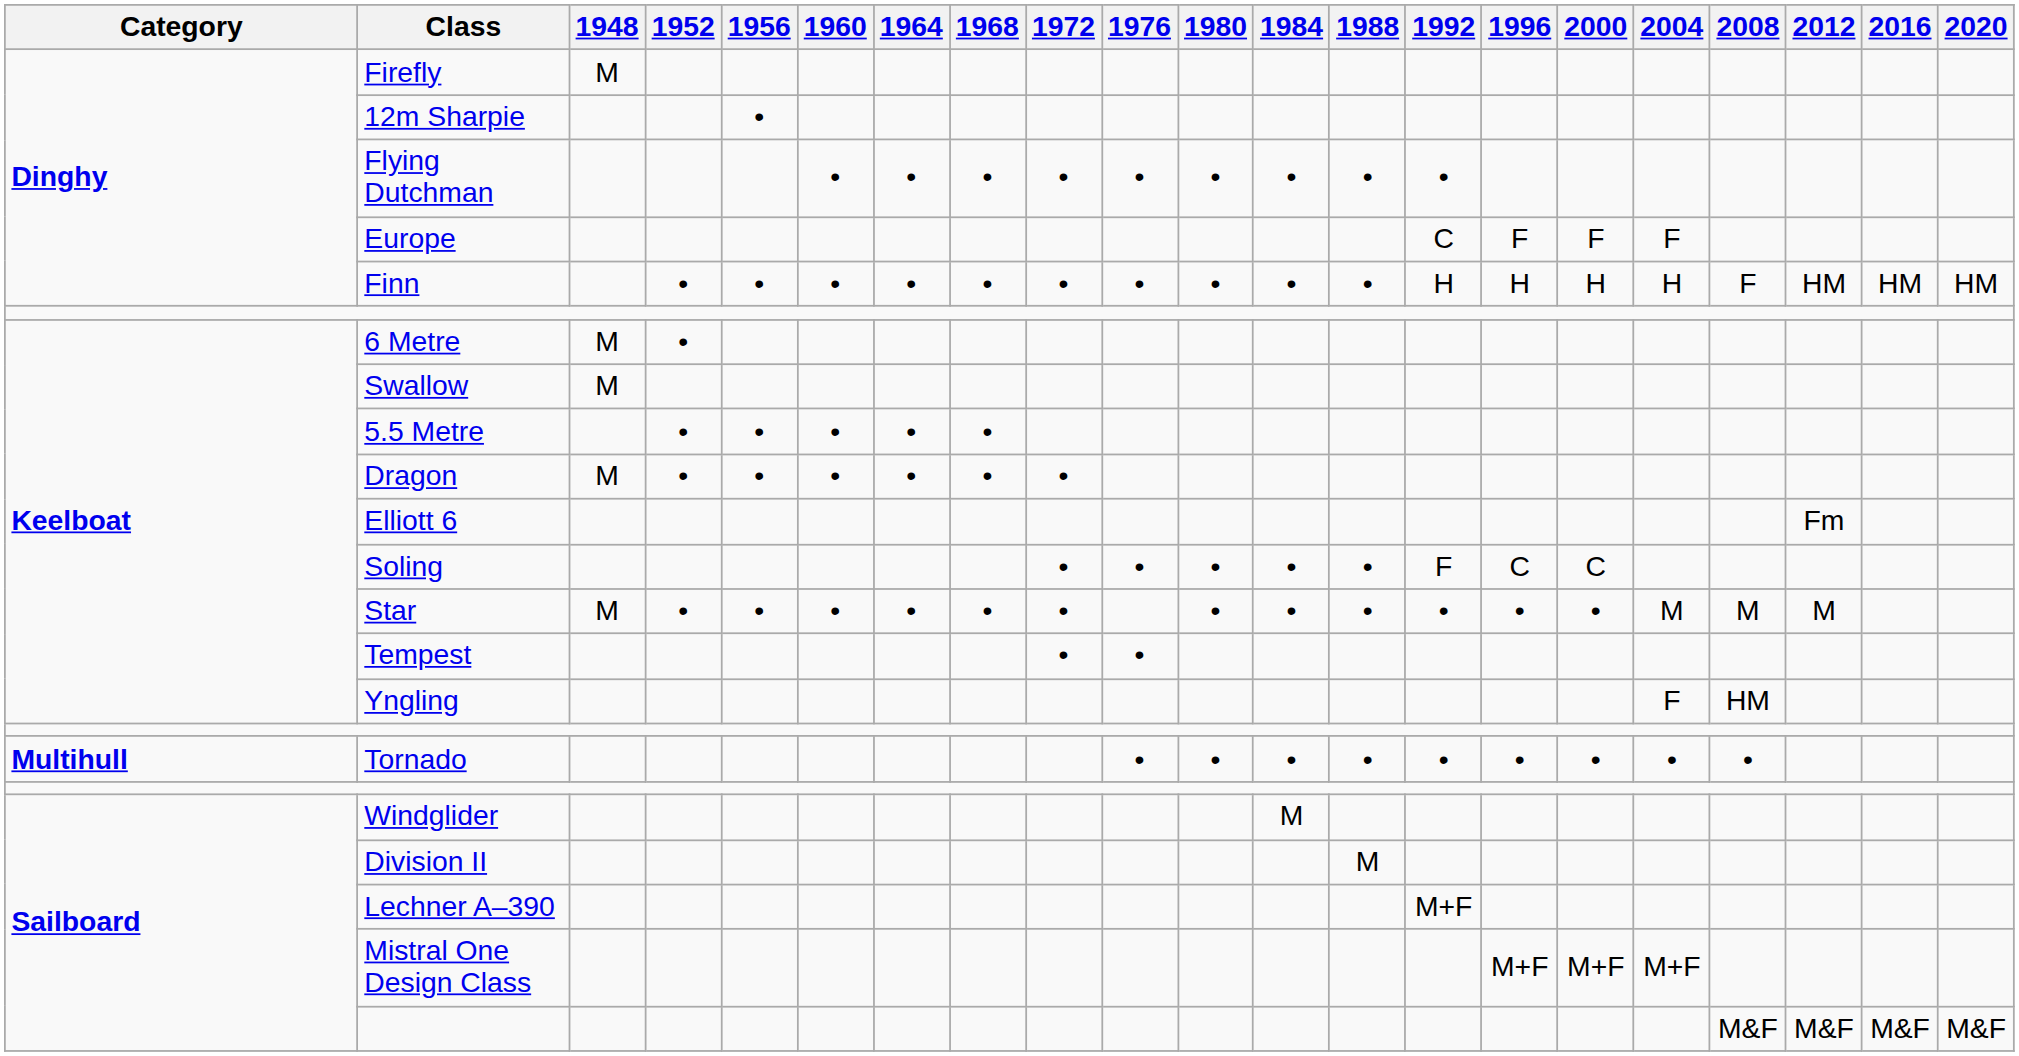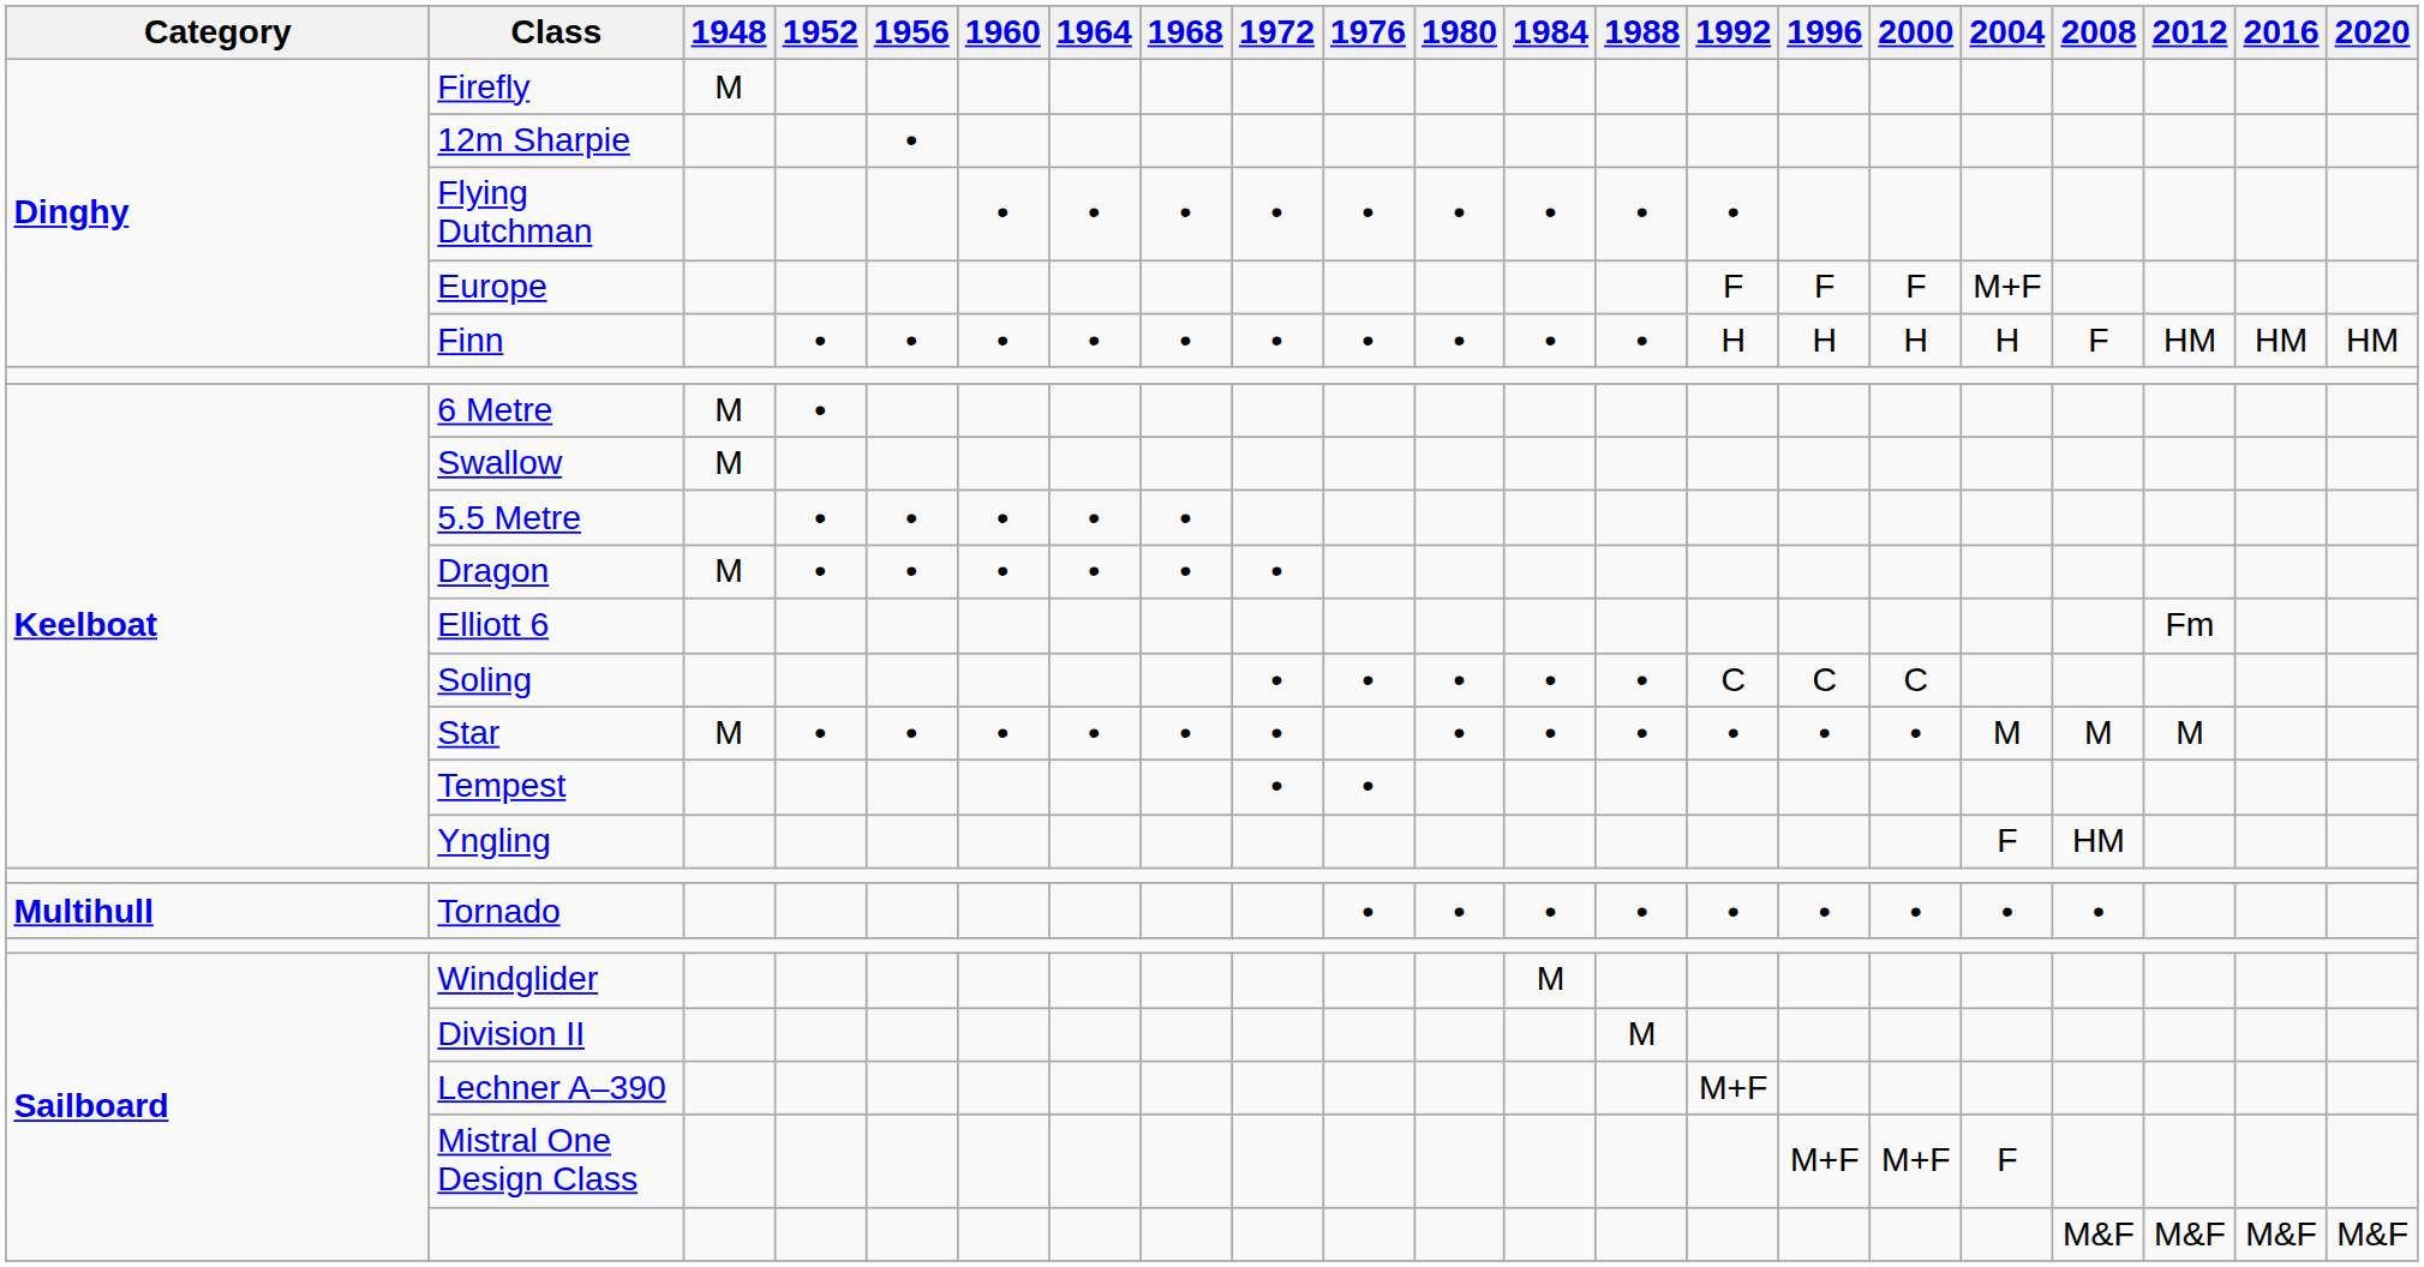 <table class="wikitable" style="text-align:center;">
 <tr>
 <th style="width:12em;">Category</th>
 <th style="width:7em;">Class</th>
 <th><a href='#'>1948</a></th>
 <th><a href='#'>1952</a></th>
 <th><a href='#'>1956</a></th>
 <th><a href='#'>1960</a></th>
 <th><a href='#'>1964</a></th>
 <th><a href='#'>1968</a></th>
 <th><a href='#'>1972</a></th>
 <th><a href='#'>1976</a></th>
 <th><a href='#'>1980</a></th>
 <th><a href='#'>1984</a></th>
 <th><a href='#'>1988</a></th>
 <th><a href='#'>1992</a></th>
 <th><a href='#'>1996</a></th>
 <th><a href='#'>2000</a></th>
 <th><a href='#'>2004</a></th>
 <th><a href='#'>2008</a></th>
 <th><a href='#'>2012</a></th>
 <th><a href='#'>2016</a></th>
 <th><a href='#'>2020</a></th>
 </tr>
 <tr>
 <td rowspan="5" align="left"><strong><a href='#'>Dinghy</a></strong></td>
 <td align="left"><a href='#'>Firefly</a></td>
 <td>M</td>
 <td></td>
 <td></td>
 <td></td>
 <td></td>
 <td></td>
 <td></td>
 <td></td>
 <td></td>
 <td></td>
 <td></td>
 <td></td>
 <td></td>
 <td></td>
 <td></td>
 <td></td>
 <td></td>
 <td></td>
 <td></td>
 </tr>
 <tr>
 <td align="left"><a href='#'>12m Sharpie</a></td>
 <td></td>
 <td></td>
 <td>•</td>
 <td></td>
 <td></td>
 <td></td>
 <td></td>
 <td></td>
 <td></td>
 <td></td>
 <td></td>
 <td></td>
 <td></td>
 <td></td>
 <td></td>
 <td></td>
 <td></td>
 <td></td>
 <td></td>
 </tr>
 <tr>
 <td align="left"><a href='#'>Flying Dutchman</a></td>
 <td></td>
 <td></td>
 <td></td>
 <td>•</td>
 <td>•</td>
 <td>•</td>
 <td>•</td>
 <td>•</td>
 <td>•</td>
 <td>•</td>
 <td>•</td>
 <td>•</td>
 <td></td>
 <td></td>
 <td></td>
 <td></td>
 <td></td>
 <td></td>
 <td></td>
 </tr>
 <tr>
 <td align="left"><a href='#'>Europe</a> </td>
 <td></td>
 <td></td>
 <td></td>
 <td></td>
 <td></td>
 <td></td>
 <td></td>
 <td></td>
 <td></td>
 <td></td>
 <td></td>
-<td>C</td>
 <td>F</td>
 <td>F</td>
 <td>F</td>
+<td>M+F</td>
 <td></td>
 <td></td>
 <td></td>
 <td></td>
 </tr>
 <tr>
 <td align="left"><a href='#'>Finn</a></td>
 <td></td>
 <td>•</td>
 <td>•</td>
 <td>•</td>
 <td>•</td>
 <td>•</td>
 <td>•</td>
 <td>•</td>
 <td>•</td>
 <td>•</td>
 <td>•</td>
 <td>H</td>
 <td>H</td>
 <td>H</td>
 <td>H</td>
 <td>F</td>
 <td>HM</td>
 <td>HM</td>
 <td>HM</td>
 </tr>
 <tr>
 <td colspan="100"></td>
 </tr>
 <tr>
 <td rowspan="9" align="left"><strong><a href='#'>Keelboat</a></strong></td>
 <td align="left"><a href='#'>6 Metre</a></td>
 <td>M</td>
 <td>•</td>
 <td></td>
 <td></td>
 <td></td>
 <td></td>
 <td></td>
 <td></td>
 <td></td>
 <td></td>
 <td></td>
 <td></td>
 <td></td>
 <td></td>
 <td></td>
 <td></td>
 <td></td>
 <td></td>
 <td></td>
 </tr>
 <tr>
 <td align="left"><a href='#'>Swallow</a></td>
 <td>M</td>
 <td></td>
 <td></td>
 <td></td>
 <td></td>
 <td></td>
 <td></td>
 <td></td>
 <td></td>
 <td></td>
 <td></td>
 <td></td>
 <td></td>
 <td></td>
 <td></td>
 <td></td>
 <td></td>
 <td></td>
 <td></td>
 </tr>
 <tr>
 <td align="left"><a href='#'>5.5 Metre</a></td>
 <td></td>
 <td>•</td>
 <td>•</td>
 <td>•</td>
 <td>•</td>
 <td>•</td>
 <td></td>
 <td></td>
 <td></td>
 <td></td>
 <td></td>
 <td></td>
 <td></td>
 <td></td>
 <td></td>
 <td></td>
 <td></td>
 <td></td>
 <td></td>
 </tr>
 <tr>
 <td align="left"><a href='#'>Dragon</a></td>
 <td>M</td>
 <td>•</td>
 <td>•</td>
 <td>•</td>
 <td>•</td>
 <td>•</td>
 <td>•</td>
 <td></td>
 <td></td>
 <td></td>
 <td></td>
 <td></td>
 <td></td>
 <td></td>
 <td></td>
 <td></td>
 <td></td>
 <td></td>
 <td></td>
 </tr>
 <tr>
 <td align="left"><a href='#'>Elliott 6</a></td>
 <td></td>
 <td></td>
 <td></td>
 <td></td>
 <td></td>
 <td></td>
 <td></td>
 <td></td>
 <td></td>
 <td></td>
 <td></td>
 <td></td>
 <td></td>
 <td></td>
 <td></td>
 <td></td>
 <td>Fm</td>
 <td></td>
 <td></td>
 </tr>
 <tr>
 <td align="left"><a href='#'>Soling</a></td>
 <td></td>
 <td></td>
 <td></td>
 <td></td>
 <td></td>
 <td></td>
 <td>•</td>
 <td>•</td>
 <td>•</td>
 <td>•</td>
 <td>•</td>
-<td>F</td>
+<td>C</td>
 <td>C</td>
 <td>C</td>
 <td></td>
 <td></td>
 <td></td>
 <td></td>
 <td></td>
 </tr>
 <tr>
 <td align="left"><a href='#'>Star</a></td>
 <td>M</td>
 <td>•</td>
 <td>•</td>
 <td>•</td>
 <td>•</td>
 <td>•</td>
 <td>•</td>
 <td></td>
 <td>•</td>
 <td>•</td>
 <td>•</td>
 <td>•</td>
 <td>•</td>
 <td>•</td>
 <td>M</td>
 <td>M</td>
 <td>M</td>
 <td></td>
 <td></td>
 </tr>
 <tr>
 <td align="left"><a href='#'>Tempest</a></td>
 <td></td>
 <td></td>
 <td></td>
 <td></td>
 <td></td>
 <td></td>
 <td>•</td>
 <td>•</td>
 <td></td>
 <td></td>
 <td></td>
 <td></td>
 <td></td>
 <td></td>
 <td></td>
 <td></td>
 <td></td>
 <td></td>
 <td></td>
 </tr>
 <tr>
 <td align="left"><a href='#'>Yngling</a></td>
 <td></td>
 <td></td>
 <td></td>
 <td></td>
 <td></td>
 <td></td>
 <td></td>
 <td></td>
 <td></td>
 <td></td>
 <td></td>
 <td></td>
 <td></td>
 <td></td>
 <td>F</td>
 <td>HM</td>
 <td></td>
 <td></td>
 <td></td>
 </tr>
 <tr>
 <td colspan="100"></td>
 </tr>
 <tr>
 <td align="left"><strong><a href='#'>Multihull</a></strong></td>
 <td align="left"><a href='#'>Tornado</a></td>
 <td></td>
 <td></td>
 <td></td>
 <td></td>
 <td></td>
 <td></td>
 <td></td>
 <td>•</td>
 <td>•</td>
 <td>•</td>
 <td>•</td>
 <td>•</td>
 <td>•</td>
 <td>•</td>
 <td>•</td>
 <td>•</td>
 <td></td>
 <td></td>
 <td></td>
 </tr>
 <tr>
 <td colspan="100"></td>
 </tr>
 <tr>
 <td rowspan="5" align="left"><strong><a href='#'>Sailboard</a></strong></td>
 <td align="left"><a href='#'>Windglider</a></td>
 <td></td>
 <td></td>
 <td></td>
 <td></td>
 <td></td>
 <td></td>
 <td></td>
 <td></td>
 <td></td>
 <td>M</td>
 <td></td>
 <td></td>
 <td></td>
 <td></td>
 <td></td>
 <td></td>
 <td></td>
 <td></td>
 <td></td>
 </tr>
 <tr>
 <td align="left"><a href='#'>Division II</a></td>
 <td></td>
 <td></td>
 <td></td>
 <td></td>
 <td></td>
 <td></td>
 <td></td>
 <td></td>
 <td></td>
 <td></td>
 <td>M</td>
 <td></td>
 <td></td>
 <td></td>
 <td></td>
 <td></td>
 <td></td>
 <td></td>
 <td></td>
 </tr>
 <tr>
 <td align="left"><a href='#'>Lechner A–390</a></td>
 <td></td>
 <td></td>
 <td></td>
 <td></td>
 <td></td>
 <td></td>
 <td></td>
 <td></td>
 <td></td>
 <td></td>
 <td></td>
 <td>M+F</td>
 <td></td>
 <td></td>
 <td></td>
 <td></td>
 <td></td>
 <td></td>
 <td></td>
 </tr>
 <tr>
 <td align="left"><a href='#'>Mistral One Design Class</a></td>
 <td></td>
 <td></td>
 <td></td>
 <td></td>
 <td></td>
 <td></td>
 <td></td>
 <td></td>
 <td></td>
 <td></td>
 <td></td>
 <td></td>
 <td>M+F</td>
 <td>M+F</td>
-<td>M+F</td>
+<td>F</td>
 <td></td>
 <td></td>
 <td></td>
 <td></td>
 </tr>
 <tr>
 <td align="left"></td>
 <td></td>
 <td></td>
 <td></td>
 <td></td>
 <td></td>
 <td></td>
 <td></td>
 <td></td>
 <td></td>
 <td></td>
 <td></td>
 <td></td>
 <td></td>
 <td></td>
 <td></td>
 <td>M&F</td>
 <td>M&F</td>
 <td>M&F</td>
 <td>M&F</td>
 </tr>
 </table>
